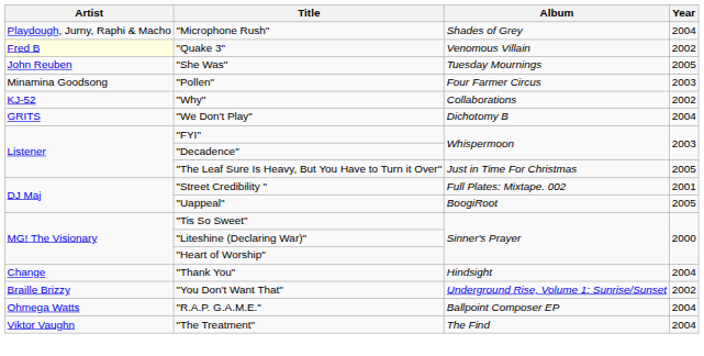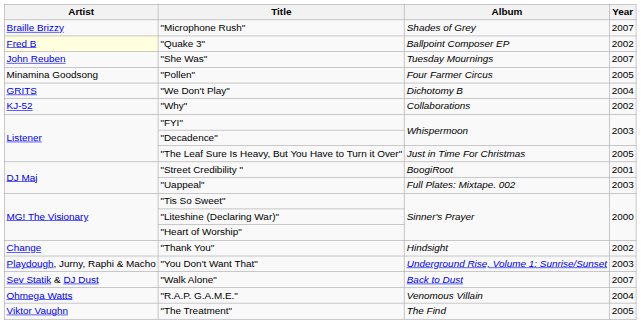 <table class="wikitable">
 <tr>
 <th>Artist</th>
 <th>Title</th>
 <th>Album</th>
 <th>Year</th>
 </tr>
 <tr>
-<td><a href='#'>Playdough</a>, Jurny, Raphi & Macho</td>
+<td><a href='#'>Braille Brizzy</a></td>
 <td>"Microphone Rush"</td>
 <td><em>Shades of Grey</em></td>
-<td>2004</td>
+<td>2007</td>
 </tr>
 <tr>
 <td style="background: lightyellow;"><a href='#'>Fred B</a></td>
 <td>"Quake 3"</td>
-<td><em>Venomous Villain</em></td>
+<td><em>Ballpoint Composer EP</em></td>
 <td>2002</td>
 </tr>
 <tr>
 <td><a href='#'>John Reuben</a></td>
 <td>"She Was"</td>
 <td><em>Tuesday Mournings</em></td>
-<td>2005</td>
+<td>2007</td>
 </tr>
 <tr>
 <td>Minamina Goodsong</td>
 <td>"Pollen"</td>
 <td><em>Four Farmer Circus</em></td>
-<td>2003</td>
+<td>2005</td>
+</tr>
+<tr>
+<td><a href='#'>GRITS</a></td>
+<td>"We Don't Play"</td>
+<td><em>Dichotomy B</em></td>
+<td>2004</td>
 </tr>
 <tr>
 <td><a href='#'>KJ-52</a></td>
 <td>"Why"</td>
 <td><em> Collaborations </em></td>
 <td>2002</td>
-</tr>
-<tr>
-<td><a href='#'>GRITS</a></td>
-<td>"We Don't Play"</td>
-<td><em>Dichotomy B</em></td>
-<td>2004</td>
 </tr>
 <tr>
 <td rowspan="3"><a href='#'>Listener</a></td>
 <td>"FYI"</td>
 <td rowspan="2"><em> Whispermoon </em></td>
 <td rowspan="2">2003</td>
 </tr>
 <tr>
 <td>"Decadence"</td>
 </tr>
 <tr>
 <td>"The Leaf Sure Is Heavy, But You Have to Turn it Over"</td>
 <td><em> Just in Time For Christmas </em></td>
 <td>2005</td>
 </tr>
 <tr>
 <td rowspan="2"><a href='#'>DJ Maj</a></td>
 <td>"Street Credibility "</td>
-<td><em>Full Plates: Mixtape. 002</em></td>
+<td><em> BoogiRoot </em></td>
 <td>2001</td>
 </tr>
 <tr>
 <td>"Uappeal"</td>
-<td><em> BoogiRoot </em></td>
-<td>2005</td>
+<td><em>Full Plates: Mixtape. 002</em></td>
+<td>2003</td>
 </tr>
 <tr>
 <td rowspan="3"><a href='#'>MG! The Visionary</a></td>
 <td>"Tis So Sweet"</td>
 <td rowspan="3"><em>Sinner's Prayer</em></td>
 <td rowspan="3">2000</td>
 </tr>
 <tr>
 <td>"Liteshine (Declaring War)"</td>
 </tr>
 <tr>
 <td>"Heart of Worship"</td>
 </tr>
 <tr>
 <td><a href='#'>Change</a></td>
 <td>"Thank You"</td>
 <td><em> Hindsight </em></td>
-<td>2004</td>
+<td>2002</td>
 </tr>
 <tr>
-<td><a href='#'>Braille Brizzy</a></td>
+<td><a href='#'>Playdough</a>, Jurny, Raphi & Macho</td>
 <td>"You Don't Want That"</td>
 <td><em><a href='#'>Underground Rise, Volume 1: Sunrise/Sunset</a></em></td>
-<td>2002</td>
+<td>2003</td>
+</tr>
+<tr>
+<td><a href='#'>Sev Statik</a> & <a href='#'>DJ Dust</a></td>
+<td>"Walk Alone"</td>
+<td><em><a href='#'>Back to Dust</a></em></td>
+<td>2007</td>
 </tr>
 <tr>
 <td><a href='#'>Ohmega Watts</a></td>
 <td>"R.A.P. G.A.M.E."</td>
-<td><em>Ballpoint Composer EP</em></td>
+<td><em>Venomous Villain</em></td>
 <td>2004</td>
 </tr>
 <tr>
 <td><a href='#'>Viktor Vaughn</a></td>
 <td>"The Treatment"</td>
 <td><em>The Find</em></td>
-<td>2004</td>
+<td>2005</td>
 </tr>
 </table>
